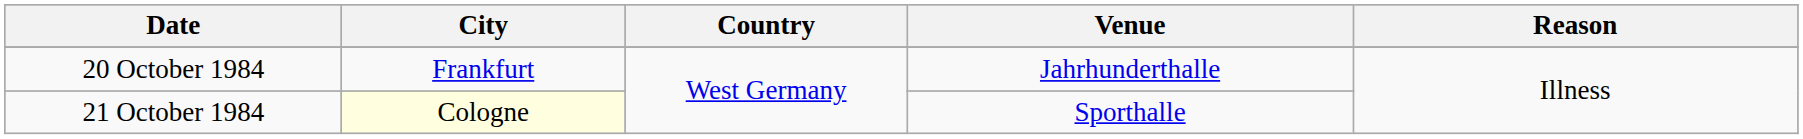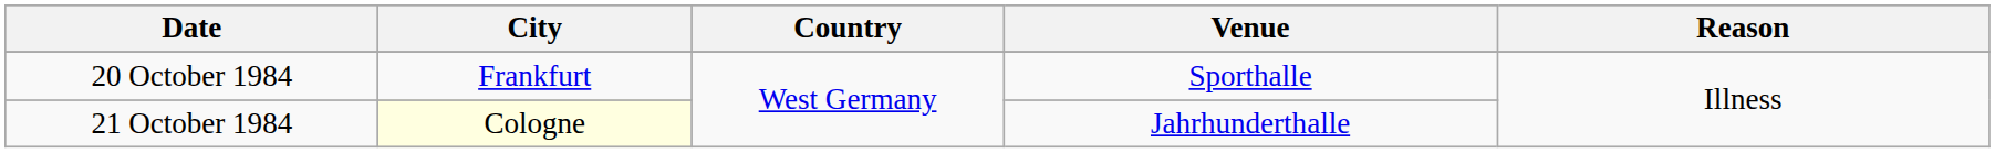 <table class="wikitable plainrowheaders" style="text-align:center;">
 <tr>
 <th scope="col" style="width:12em;">Date</th>
 <th scope="col" style="width:10em;">City</th>
 <th scope="col" style="width:10em;">Country</th>
 <th scope="col" style="width:16em;">Venue</th>
 <th scope="col" style="width:16em;">Reason</th>
 </tr>
 <tr>
 </tr>
 <tr>
 <td>20 October 1984</td>
 <td><a href='#'>Frankfurt</a></td>
 <td rowspan="2"><a href='#'>West Germany</a></td>
-<td><a href='#'>Jahrhunderthalle</a></td>
+<td><a href='#'>Sporthalle</a></td>
 <td rowspan="2">Illness</td>
 </tr>
 <tr>
 <td>21 October 1984</td>
 <td style="background: lightyellow;">Cologne</td>
-<td><a href='#'>Sporthalle</a></td>
+<td><a href='#'>Jahrhunderthalle</a></td>
 </tr>
 </table>
